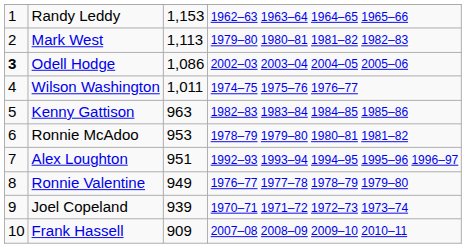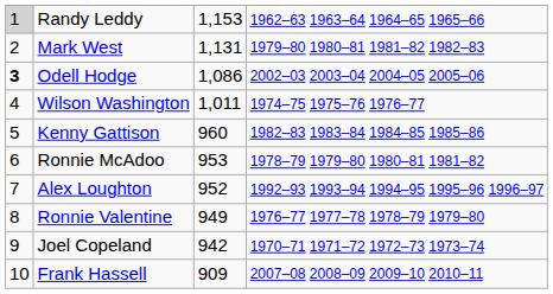 <table class="wikitable">
 <tr>
 </tr>
 <tr>
-<td>1</td>
+<td style="background: lightgrey;">1</td>
 <td>Randy Leddy</td>
 <td>1,153</td>
 <td style="font-size:80%;"><a href='#'>1962–63</a> <a href='#'>1963–64</a> <a href='#'>1964–65</a> <a href='#'>1965–66</a></td>
 </tr>
 <tr>
 <td>2</td>
 <td><a href='#'>Mark West</a></td>
-<td>1,113</td>
+<td>1,131</td>
 <td style="font-size:80%;"><a href='#'>1979–80</a> <a href='#'>1980–81</a> <a href='#'>1981–82</a> <a href='#'>1982–83</a></td>
 </tr>
 <tr>
 <td><strong>3</strong></td>
 <td><a href='#'>Odell Hodge</a></td>
 <td>1,086</td>
 <td style="font-size:80%;"><a href='#'>2002–03</a> <a href='#'>2003–04</a> <a href='#'>2004–05</a> <a href='#'>2005–06</a></td>
 </tr>
 <tr>
 <td>4</td>
 <td><a href='#'>Wilson Washington</a></td>
 <td>1,011</td>
 <td style="font-size:80%;"><a href='#'>1974–75</a> <a href='#'>1975–76</a> <a href='#'>1976–77</a></td>
 </tr>
 <tr>
 <td>5</td>
 <td><a href='#'>Kenny Gattison</a></td>
-<td>963</td>
+<td>960</td>
 <td style="font-size:80%;"><a href='#'>1982–83</a> <a href='#'>1983–84</a> <a href='#'>1984–85</a> <a href='#'>1985–86</a></td>
 </tr>
 <tr>
 <td>6</td>
 <td>Ronnie McAdoo</td>
 <td>953</td>
 <td style="font-size:80%;"><a href='#'>1978–79</a> <a href='#'>1979–80</a> <a href='#'>1980–81</a> <a href='#'>1981–82</a></td>
 </tr>
 <tr>
 <td>7</td>
 <td><a href='#'>Alex Loughton</a></td>
-<td>951</td>
+<td>952</td>
 <td style="font-size:80%;"><a href='#'>1992–93</a> <a href='#'>1993–94</a> <a href='#'>1994–95</a> <a href='#'>1995–96</a> <a href='#'>1996–97</a></td>
 </tr>
 <tr>
 <td>8</td>
 <td><a href='#'>Ronnie Valentine</a></td>
 <td>949</td>
 <td style="font-size:80%;"><a href='#'>1976–77</a> <a href='#'>1977–78</a> <a href='#'>1978–79</a> <a href='#'>1979–80</a></td>
 </tr>
 <tr>
 <td>9</td>
 <td>Joel Copeland</td>
-<td>939</td>
+<td>942</td>
 <td style="font-size:80%;"><a href='#'>1970–71</a> <a href='#'>1971–72</a> <a href='#'>1972–73</a> <a href='#'>1973–74</a></td>
 </tr>
 <tr>
 <td>10</td>
 <td><a href='#'>Frank Hassell</a></td>
 <td>909</td>
 <td style="font-size:80%;"><a href='#'>2007–08</a> <a href='#'>2008–09</a> <a href='#'>2009–10</a> <a href='#'>2010–11</a></td>
 </tr>
 </table>
